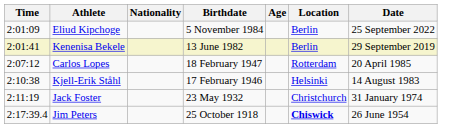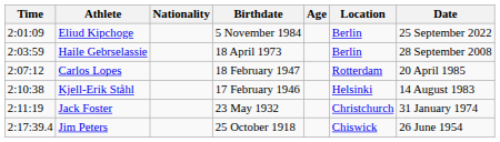 <table class="wikitable">
 <tr>
 <th>Time</th>
 <th>Athlete</th>
 <th>Nationality</th>
 <th>Birthdate</th>
 <th>Age</th>
 <th>Location</th>
 <th>Date</th>
 </tr>
 <tr>
 <td>2:01:09</td>
 <td><a href='#'>Eliud Kipchoge</a></td>
 <td></td>
 <td>5 November 1984</td>
 <td></td>
 <td><a href='#'>Berlin</a></td>
 <td>25 September 2022</td>
 </tr>
-<tr bgcolor=#f6F5CE>
-<td>2:01:41</td>
-<td><a href='#'>Kenenisa Bekele</a></td>
+<tr>
+<td>2:03:59</td>
+<td><a href='#'>Haile Gebrselassie</a></td>
 <td></td>
-<td>13 June 1982</td>
+<td>18 April 1973</td>
 <td></td>
-<td><a href='#'>Berlin</a></td>
-<td>29 September 2019</td>
+<td><a href='#'>Berlin</a> </td>
+<td>28 September 2008</td>
 </tr>
 <tr>
 <td>2:07:12</td>
 <td><a href='#'>Carlos Lopes</a></td>
 <td></td>
 <td>18 February 1947</td>
 <td></td>
 <td><a href='#'>Rotterdam</a></td>
 <td>20 April 1985</td>
 </tr>
 <tr>
 <td>2:10:38</td>
 <td><a href='#'>Kjell-Erik Ståhl</a></td>
 <td></td>
 <td>17 February 1946</td>
 <td></td>
 <td><a href='#'>Helsinki</a></td>
 <td>14 August 1983</td>
 </tr>
 <tr>
 <td>2:11:19</td>
 <td><a href='#'>Jack Foster</a></td>
 <td></td>
 <td>23 May 1932</td>
 <td></td>
 <td><a href='#'>Christchurch</a></td>
 <td>31 January 1974</td>
 </tr>
 <tr>
 <td>2:17:39.4</td>
 <td><a href='#'>Jim Peters</a></td>
 <td></td>
 <td>25 October 1918</td>
 <td></td>
-<td><strong><a href='#'>Chiswick</a></strong></td>
+<td><a href='#'>Chiswick</a></td>
 <td>26 June 1954</td>
 </tr>
 </table>
